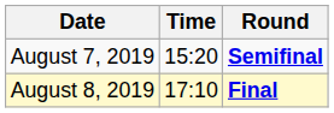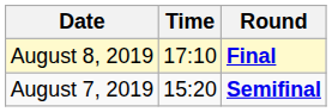 <table class="wikitable">
 <tr>
 <th>Date</th>
 <th>Time</th>
 <th>Round</th>
 </tr>
+<tr style=background:lemonchiffon>
+<td>August 8, 2019</td>
+<td>17:10</td>
+<td><strong><a href='#'>Final</a></strong></td>
+</tr>
 <tr>
 <td>August 7, 2019</td>
 <td>15:20</td>
 <td><strong><a href='#'>Semifinal</a></strong></td>
 </tr>
-<tr style=background:lemonchiffon>
-<td>August 8, 2019</td>
-<td>17:10</td>
-<td><strong><a href='#'>Final</a></strong></td>
-</tr>
 </table>
